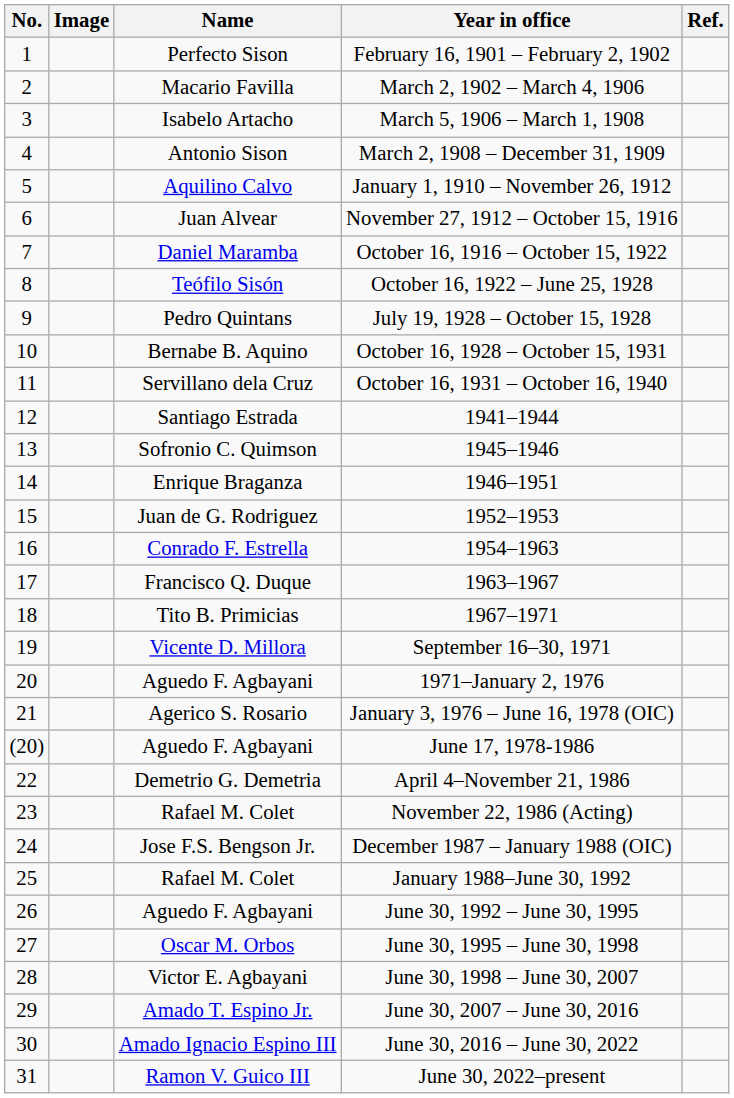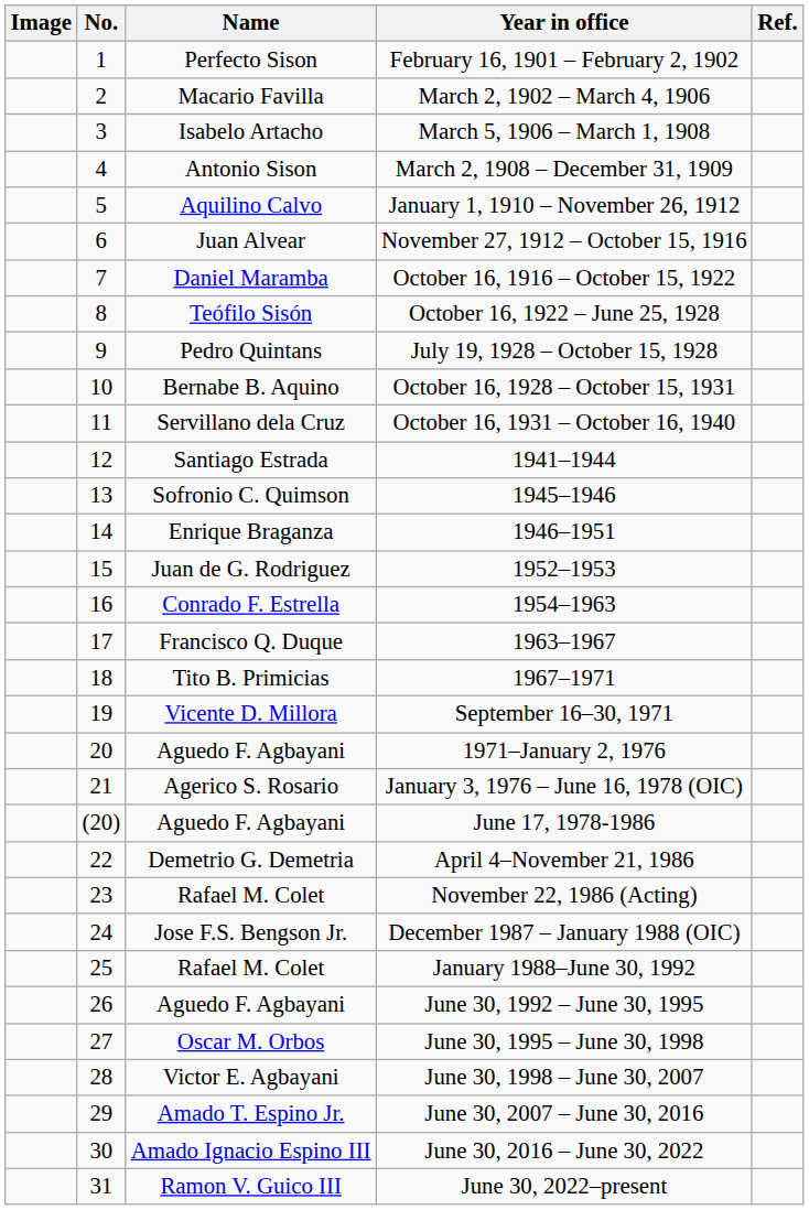 <table class="wikitable" style="text-align:center;">
 <tr>
+<th>Image</th>
 <th>No.</th>
-<th>Image</th>
 <th>Name</th>
 <th>Year in office</th>
 <th>Ref.</th>
 </tr>
 <tr>
+<td></td>
 <td>1</td>
-<td></td>
 <td>Perfecto Sison</td>
 <td>February 16, 1901 – February 2, 1902</td>
 <td></td>
 </tr>
 <tr>
+<td></td>
 <td>2</td>
-<td></td>
 <td>Macario Favilla</td>
 <td>March 2, 1902 – March 4, 1906</td>
 <td></td>
 </tr>
 <tr>
+<td></td>
 <td>3</td>
-<td></td>
 <td>Isabelo Artacho</td>
 <td>March 5, 1906 – March 1, 1908</td>
 <td></td>
 </tr>
 <tr>
+<td></td>
 <td>4</td>
-<td></td>
 <td>Antonio Sison</td>
 <td>March 2, 1908 – December 31, 1909</td>
 <td></td>
 </tr>
 <tr>
+<td></td>
 <td>5</td>
-<td></td>
 <td><a href='#'>Aquilino Calvo</a></td>
 <td>January 1, 1910 – November 26, 1912</td>
 <td></td>
 </tr>
 <tr>
+<td></td>
 <td>6</td>
-<td></td>
 <td>Juan Alvear</td>
 <td>November 27, 1912 – October 15, 1916</td>
 <td></td>
 </tr>
 <tr>
+<td></td>
 <td>7</td>
-<td></td>
 <td><a href='#'>Daniel Maramba</a></td>
 <td>October 16, 1916 – October 15, 1922</td>
 <td></td>
 </tr>
 <tr>
+<td></td>
 <td>8</td>
-<td></td>
 <td><a href='#'>Teófilo Sisón</a></td>
 <td>October 16, 1922 – June 25, 1928</td>
 <td></td>
 </tr>
 <tr>
+<td></td>
 <td>9</td>
-<td></td>
 <td>Pedro Quintans</td>
 <td>July 19, 1928 – October 15, 1928</td>
 <td></td>
 </tr>
 <tr>
+<td></td>
 <td>10</td>
-<td></td>
 <td>Bernabe B. Aquino</td>
 <td>October 16, 1928 – October 15, 1931</td>
 <td></td>
 </tr>
 <tr>
+<td></td>
 <td>11</td>
-<td></td>
 <td>Servillano dela Cruz</td>
 <td>October 16, 1931 – October 16, 1940</td>
 <td></td>
 </tr>
 <tr>
+<td></td>
 <td>12</td>
-<td></td>
 <td>Santiago Estrada</td>
 <td>1941–1944</td>
 <td></td>
 </tr>
 <tr>
+<td></td>
 <td>13</td>
-<td></td>
 <td>Sofronio C. Quimson</td>
 <td>1945–1946</td>
 <td></td>
 </tr>
 <tr>
+<td></td>
 <td>14</td>
-<td></td>
 <td>Enrique Braganza</td>
 <td>1946–1951</td>
 <td></td>
 </tr>
 <tr>
+<td></td>
 <td>15</td>
-<td></td>
 <td>Juan de G. Rodriguez</td>
 <td>1952–1953</td>
 <td></td>
 </tr>
 <tr>
+<td></td>
 <td>16</td>
-<td></td>
 <td><a href='#'>Conrado F. Estrella</a></td>
 <td>1954–1963</td>
 <td></td>
 </tr>
 <tr>
+<td></td>
 <td>17</td>
-<td></td>
 <td>Francisco Q. Duque</td>
 <td>1963–1967</td>
 <td></td>
 </tr>
 <tr>
+<td></td>
 <td>18</td>
-<td></td>
 <td>Tito B. Primicias</td>
 <td>1967–1971</td>
 <td></td>
 </tr>
 <tr>
+<td></td>
 <td>19</td>
-<td></td>
 <td><a href='#'>Vicente D. Millora</a></td>
 <td>September 16–30, 1971</td>
 <td></td>
 </tr>
 <tr>
+<td></td>
 <td>20</td>
-<td></td>
 <td>Aguedo F. Agbayani</td>
 <td>1971–January 2, 1976</td>
 <td></td>
 </tr>
 <tr>
+<td></td>
 <td>21</td>
-<td></td>
 <td>Agerico S. Rosario</td>
 <td>January 3, 1976 – June 16, 1978 (OIC)</td>
 <td></td>
 </tr>
 <tr>
+<td></td>
 <td>(20)</td>
-<td></td>
 <td>Aguedo F. Agbayani</td>
 <td>June 17, 1978-1986</td>
 <td></td>
 </tr>
 <tr>
+<td></td>
 <td>22</td>
-<td></td>
 <td>Demetrio G. Demetria</td>
 <td>April 4–November 21, 1986</td>
 <td></td>
 </tr>
 <tr>
+<td></td>
 <td>23</td>
-<td></td>
 <td>Rafael M. Colet</td>
 <td>November 22, 1986 (Acting)</td>
 <td></td>
 </tr>
 <tr>
+<td></td>
 <td>24</td>
-<td></td>
 <td>Jose F.S. Bengson Jr.</td>
 <td>December 1987 – January 1988 (OIC)</td>
 <td></td>
 </tr>
 <tr>
+<td></td>
 <td>25</td>
-<td></td>
 <td>Rafael M. Colet</td>
 <td>January 1988–June 30, 1992</td>
 <td></td>
 </tr>
 <tr>
+<td></td>
 <td>26</td>
-<td></td>
 <td>Aguedo F. Agbayani</td>
 <td>June 30, 1992 – June 30, 1995</td>
 <td></td>
 </tr>
 <tr>
+<td></td>
 <td>27</td>
-<td></td>
 <td><a href='#'>Oscar M. Orbos</a></td>
 <td>June 30, 1995 – June 30, 1998</td>
 <td></td>
 </tr>
 <tr>
+<td></td>
 <td>28</td>
-<td></td>
 <td>Victor E. Agbayani</td>
 <td>June 30, 1998 – June 30, 2007</td>
 <td></td>
 </tr>
 <tr>
+<td></td>
 <td>29</td>
-<td></td>
 <td><a href='#'>Amado T. Espino Jr.</a></td>
 <td>June 30, 2007 – June 30, 2016</td>
 <td></td>
 </tr>
 <tr>
+<td></td>
 <td>30</td>
-<td></td>
 <td><a href='#'>Amado Ignacio Espino III</a></td>
 <td>June 30, 2016 – June 30, 2022</td>
 <td></td>
 </tr>
 <tr>
+<td></td>
 <td>31</td>
-<td></td>
 <td><a href='#'>Ramon V. Guico III</a></td>
 <td>June 30, 2022–present</td>
 <td></td>
 </tr>
 </table>
